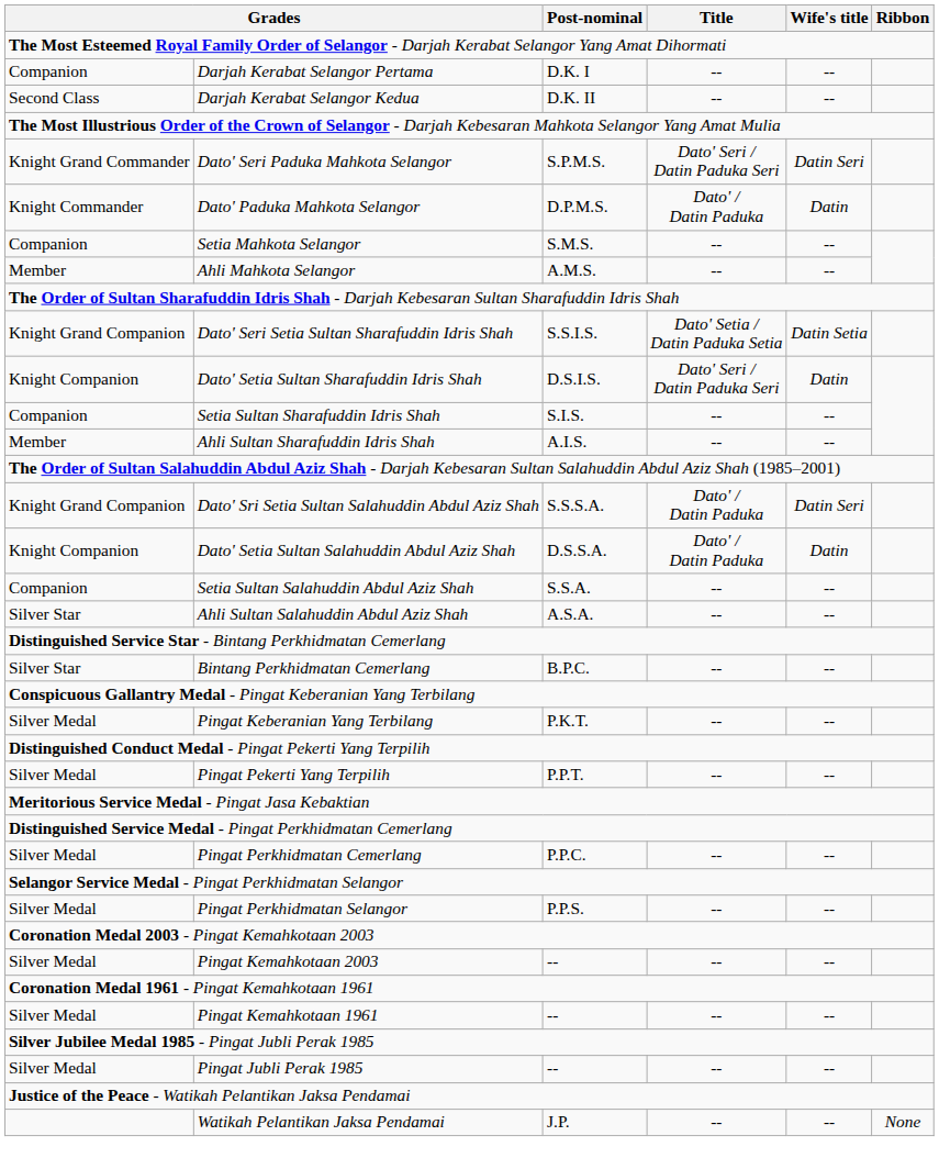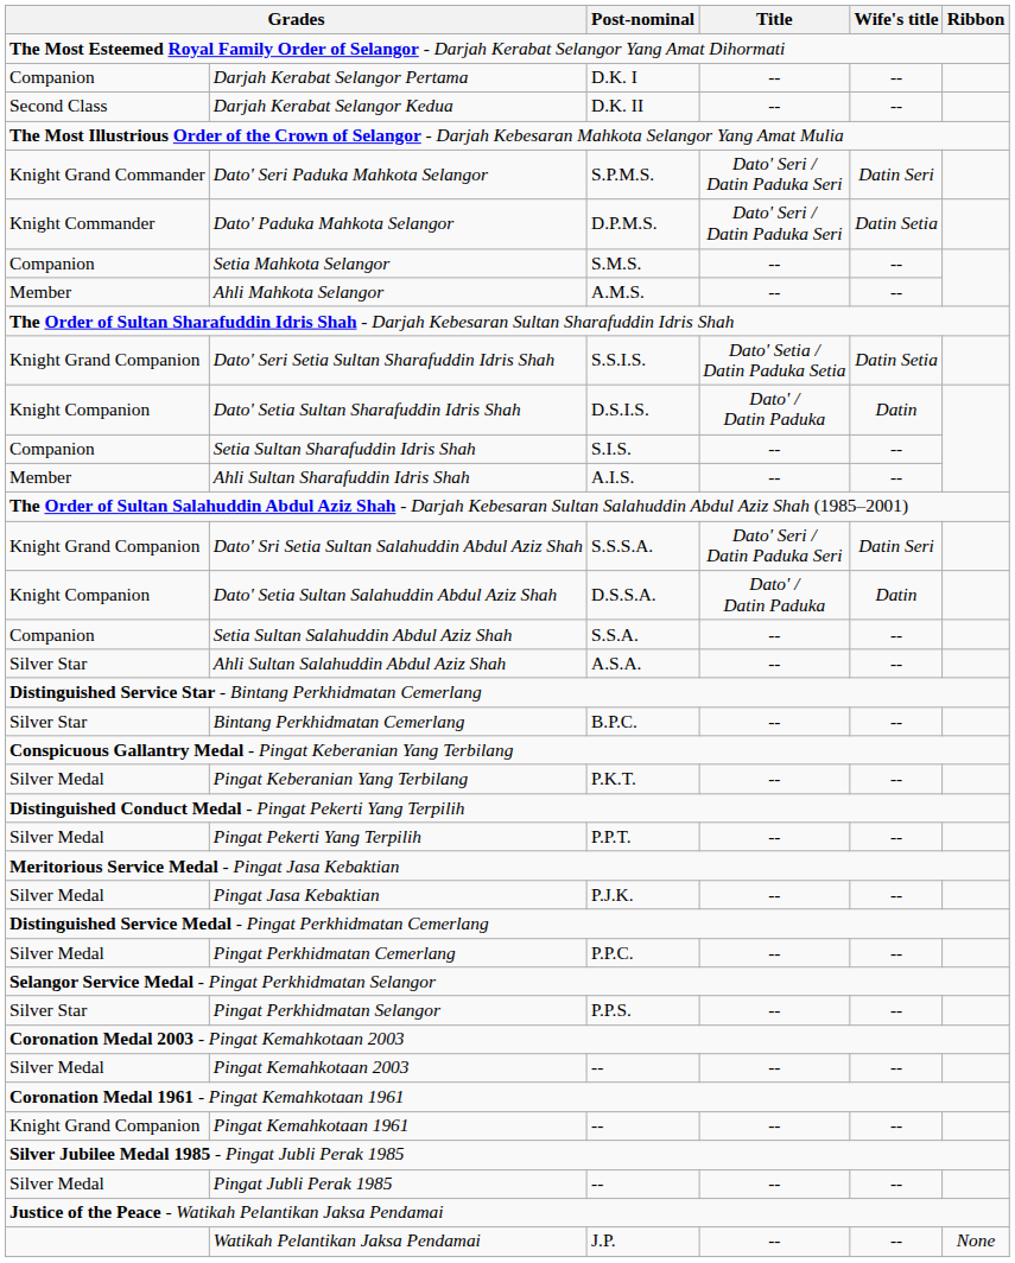 <table class="wikitable">
 <tr>
 <th colspan=2>Grades </th>
 <th>Post-nominal</th>
 <th>Title</th>
 <th>Wife's title</th>
 <th>Ribbon</th>
 </tr>
 <tr>
 <td colspan="6"><strong>The Most Esteemed <a href='#'>Royal Family Order of Selangor</a></strong> - <em>Darjah Kerabat Selangor Yang Amat Dihormati</em></td>
 </tr>
 <tr>
 <td>Companion</td>
 <td><em>Darjah Kerabat Selangor Pertama</em></td>
 <td>D.K. I</td>
 <td align=center>--</td>
 <td align=center>--</td>
 <td align=center></td>
 </tr>
 <tr>
 <td>Second Class</td>
 <td><em>Darjah Kerabat Selangor Kedua</em></td>
 <td>D.K. II</td>
 <td align=center>--</td>
 <td align=center>--</td>
 <td align=center></td>
 </tr>
 <tr>
 <td colspan="6"><strong>The Most Illustrious <a href='#'>Order of the Crown of Selangor</a></strong> - <em>Darjah Kebesaran Mahkota Selangor Yang Amat Mulia</em></td>
 </tr>
 <tr>
 <td>Knight Grand Commander</td>
 <td><em>Dato' Seri Paduka Mahkota Selangor</em></td>
 <td>S.P.M.S.</td>
 <td align=center><em>Dato' Seri /<br> Datin Paduka Seri</em></td>
 <td align=center><em>Datin Seri</em> </td>
 <td align=center></td>
 </tr>
 <tr>
 <td>Knight Commander</td>
 <td><em>Dato' Paduka Mahkota Selangor</em></td>
 <td>D.P.M.S.</td>
-<td align=center><em>Dato' /<br> Datin Paduka</em></td>
-<td align=center><em>Datin</em> </td>
+<td align=center><em>Dato' Seri /<br> Datin Paduka Seri</em></td>
+<td align=center><em>Datin Setia</em> </td>
 <td align=center></td>
 </tr>
 <tr>
 <td>Companion</td>
 <td><em>Setia Mahkota Selangor</em></td>
 <td>S.M.S.</td>
 <td align=center>--</td>
 <td align=center>--</td>
 <td rowspan=2 align=center></td>
 </tr>
 <tr>
 <td>Member</td>
 <td><em>Ahli Mahkota Selangor</em></td>
 <td>A.M.S.</td>
 <td align=center>--</td>
 <td align=center>--</td>
 </tr>
 <tr>
 <td colspan="6"><strong>The <a href='#'>Order of Sultan Sharafuddin Idris Shah</a></strong> - <em>Darjah Kebesaran Sultan Sharafuddin Idris Shah</em></td>
 </tr>
 <tr>
 <td>Knight Grand Companion</td>
 <td><em>Dato' Seri Setia Sultan Sharafuddin Idris Shah</em></td>
 <td>S.S.I.S.</td>
 <td align=center><em>Dato' Setia /<br> Datin Paduka Setia</em></td>
 <td align=center><em>Datin Setia</em> </td>
 <td align=center></td>
 </tr>
 <tr>
 <td>Knight Companion</td>
 <td><em>Dato' Setia Sultan Sharafuddin Idris Shah</em></td>
 <td>D.S.I.S.</td>
-<td align=center><em>Dato' Seri /<br> Datin Paduka Seri</em> </td>
+<td align=center><em>Dato' /<br> Datin Paduka</em></td>
 <td align=center><em>Datin</em> </td>
 <td rowspan=3 align=center></td>
 </tr>
 <tr>
 <td>Companion</td>
 <td><em>Setia Sultan Sharafuddin Idris Shah</em></td>
 <td>S.I.S.</td>
 <td align=center>--</td>
 <td align=center>--</td>
 </tr>
 <tr>
 <td>Member</td>
 <td><em>Ahli Sultan Sharafuddin Idris Shah</em></td>
 <td>A.I.S.</td>
 <td align=center>--</td>
 <td align=center>--</td>
 </tr>
 <tr>
 <td colspan="6"><strong>The <a href='#'>Order of Sultan Salahuddin Abdul Aziz Shah</a></strong> - <em>Darjah Kebesaran Sultan Salahuddin Abdul Aziz Shah</em> (1985–2001)</td>
 </tr>
 <tr>
 <td>Knight Grand Companion</td>
 <td><em>Dato' Sri Setia Sultan Salahuddin Abdul Aziz Shah</em></td>
 <td>S.S.S.A.</td>
-<td align=center><em>Dato' /<br> Datin Paduka</em></td>
+<td align=center><em>Dato' Seri /<br> Datin Paduka Seri</em> </td>
 <td align=center><em>Datin Seri</em>  </td>
 <td align=center></td>
 </tr>
 <tr>
 <td>Knight Companion</td>
 <td><em>Dato' Setia Sultan Salahuddin Abdul Aziz Shah</em></td>
 <td>D.S.S.A.</td>
 <td align=center><em>Dato' /<br> Datin Paduka</em></td>
 <td align=center><em>Datin</em>  </td>
 <td align=center></td>
 </tr>
 <tr>
 <td>Companion</td>
 <td><em>Setia Sultan Salahuddin Abdul Aziz Shah</em></td>
 <td>S.S.A.</td>
 <td align=center>--</td>
 <td align=center>--</td>
 <td align=center></td>
 </tr>
 <tr>
 <td>Silver Star</td>
 <td><em>Ahli Sultan Salahuddin Abdul Aziz Shah</em></td>
 <td>A.S.A.</td>
 <td align=center>--</td>
 <td align=center>--</td>
 <td align=center></td>
 </tr>
 <tr>
 <td colspan="6"><strong>Distinguished Service Star</strong> - <em>Bintang Perkhidmatan Cemerlang</em></td>
 </tr>
 <tr>
 <td>Silver Star</td>
 <td><em>Bintang Perkhidmatan Cemerlang</em></td>
 <td>B.P.C.</td>
 <td align=center>--</td>
 <td align=center>--</td>
 <td align=center></td>
 </tr>
 <tr>
 <td colspan="6"><strong>Conspicuous Gallantry Medal</strong> - <em>Pingat Keberanian Yang Terbilang</em></td>
 </tr>
 <tr>
 <td>Silver Medal</td>
 <td><em>Pingat Keberanian Yang Terbilang</em></td>
 <td>P.K.T.</td>
 <td align=center>--</td>
 <td align=center>--</td>
 <td align=center></td>
 </tr>
 <tr>
 <td colspan="6"><strong>Distinguished Conduct Medal</strong> - <em>Pingat Pekerti Yang Terpilih</em></td>
 </tr>
 <tr>
 <td>Silver Medal</td>
 <td><em>Pingat Pekerti Yang Terpilih</em></td>
 <td>P.P.T.</td>
 <td align=center>--</td>
 <td align=center>--</td>
 <td align=center></td>
 </tr>
 <tr>
 <td colspan="6"><strong>Meritorious Service Medal</strong> - <em>Pingat Jasa Kebaktian</em></td>
 </tr>
 <tr>
+<td>Silver Medal</td>
+<td><em>Pingat Jasa Kebaktian</em></td>
+<td>P.J.K.</td>
+<td align=center>--</td>
+<td align=center>--</td>
+<td align=center></td>
+</tr>
+<tr>
 <td colspan="6"><strong>Distinguished Service Medal</strong> - <em>Pingat Perkhidmatan Cemerlang</em></td>
 </tr>
 <tr>
 <td>Silver Medal</td>
 <td><em>Pingat Perkhidmatan Cemerlang</em></td>
 <td>P.P.C.</td>
 <td align=center>--</td>
 <td align=center>--</td>
 <td align=center></td>
 </tr>
 <tr>
 <td colspan="6"><strong>Selangor Service Medal</strong> - <em>Pingat Perkhidmatan Selangor</em></td>
 </tr>
 <tr>
-<td>Silver Medal</td>
+<td>Silver Star</td>
 <td><em>Pingat Perkhidmatan Selangor</em></td>
 <td>P.P.S.</td>
 <td align=center>--</td>
 <td align=center>--</td>
 <td align=center></td>
 </tr>
 <tr>
 <td colspan="6"><strong>Coronation Medal 2003</strong> - <em>Pingat Kemahkotaan 2003</em></td>
 </tr>
 <tr>
 <td>Silver Medal</td>
 <td><em>Pingat Kemahkotaan 2003</em></td>
 <td>--</td>
 <td align=center>--</td>
 <td align=center>--</td>
 <td align=center></td>
 </tr>
 <tr>
 <td colspan="6"><strong>Coronation Medal 1961</strong> - <em>Pingat Kemahkotaan 1961</em></td>
 </tr>
 <tr>
-<td>Silver Medal</td>
+<td>Knight Grand Companion</td>
 <td><em>Pingat Kemahkotaan 1961</em></td>
 <td>--</td>
 <td align=center>--</td>
 <td align=center>--</td>
 <td align=center></td>
 </tr>
 <tr>
 <td colspan="6"><strong>Silver Jubilee Medal 1985</strong> - <em>Pingat Jubli Perak 1985</em></td>
 </tr>
 <tr>
 <td>Silver Medal</td>
 <td><em>Pingat Jubli Perak 1985</em></td>
 <td>--</td>
 <td align=center>--</td>
 <td align=center>--</td>
 <td align=center></td>
 </tr>
 <tr>
 <td colspan="6"><strong>Justice of the Peace</strong> - <em>Watikah Pelantikan Jaksa Pendamai</em></td>
 </tr>
 <tr>
 <td></td>
 <td><em>Watikah Pelantikan Jaksa Pendamai</em></td>
 <td>J.P.</td>
 <td align=center>--</td>
 <td align=center>--</td>
 <td align=center><em>None</em></td>
 </tr>
 </table>
